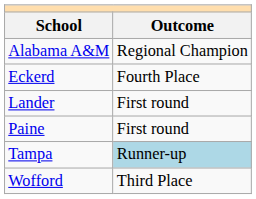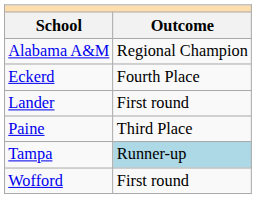 <table class="wikitable" style="float:left; margin-right:1em;">
 <tr>
 <th colspan="3" style="background:#ffdead;"></th>
 </tr>
 <tr>
 <th>School</th>
 <th>Outcome</th>
 </tr>
 <tr>
 <td><a href='#'>Alabama A&M</a></td>
 <td>Regional Champion</td>
 </tr>
 <tr>
 <td><a href='#'>Eckerd</a></td>
 <td>Fourth Place</td>
 </tr>
 <tr>
 <td><a href='#'>Lander</a></td>
 <td>First round</td>
 </tr>
 <tr>
 <td><a href='#'>Paine</a></td>
-<td>First round</td>
+<td>Third Place</td>
 </tr>
 <tr>
 <td><a href='#'>Tampa</a></td>
 <td style="background: lightblue;">Runner-up</td>
 </tr>
 <tr>
 <td><a href='#'>Wofford</a></td>
-<td>Third Place</td>
+<td>First round</td>
 </tr>
 </table>
